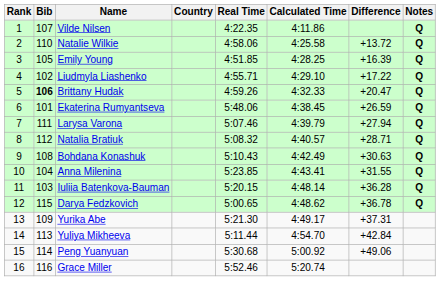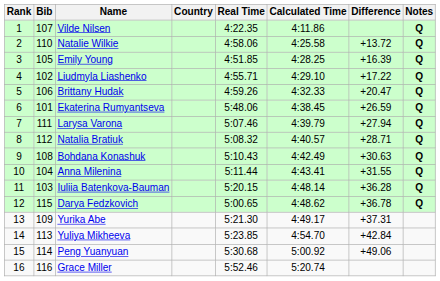 <table class="wikitable sortable" style="text-align:center">
 <tr>
 <th>Rank</th>
 <th>Bib</th>
 <th>Name</th>
 <th>Country</th>
 <th>Real Time</th>
 <th>Calculated Time</th>
 <th>Difference</th>
 <th>Notes</th>
 </tr>
 <tr bgcolor=ccffcc>
 <td>1</td>
 <td>107</td>
 <td align=left><a href='#'>Vilde Nilsen</a></td>
 <td align=left></td>
 <td>4:22.35</td>
 <td>4:11.86</td>
 <td></td>
 <td><strong>Q</strong></td>
 </tr>
 <tr bgcolor=ccffcc>
 <td>2</td>
 <td>110</td>
 <td align=left><a href='#'>Natalie Wilkie</a></td>
 <td align=left></td>
 <td>4:58.06</td>
 <td>4:25.58</td>
 <td>+13.72</td>
 <td><strong>Q</strong></td>
 </tr>
 <tr bgcolor=ccffcc>
 <td>3</td>
 <td>105</td>
 <td align=left><a href='#'>Emily Young</a></td>
 <td align=left></td>
 <td>4:51.85</td>
 <td>4:28.25</td>
 <td>+16.39</td>
 <td><strong>Q</strong></td>
 </tr>
 <tr bgcolor=ccffcc>
 <td>4</td>
 <td>102</td>
 <td align=left><a href='#'>Liudmyla Liashenko</a></td>
 <td align=left></td>
 <td>4:55.71</td>
 <td>4:29.10</td>
 <td>+17.22</td>
 <td><strong>Q</strong></td>
 </tr>
 <tr bgcolor=ccffcc>
 <td>5</td>
-<td><strong>106</strong></td>
+<td>106</td>
 <td align=left><a href='#'>Brittany Hudak</a></td>
 <td align=left></td>
 <td>4:59.26</td>
 <td>4:32.33</td>
 <td>+20.47</td>
 <td><strong>Q</strong></td>
 </tr>
 <tr bgcolor=ccffcc>
 <td>6</td>
 <td>101</td>
 <td align=left><a href='#'>Ekaterina Rumyantseva</a></td>
 <td align=left></td>
 <td>5:48.06</td>
 <td>4:38.45</td>
 <td>+26.59</td>
 <td><strong>Q</strong></td>
 </tr>
 <tr bgcolor=ccffcc>
 <td>7</td>
 <td>111</td>
 <td align=left><a href='#'>Larysa Varona</a></td>
 <td align=left></td>
 <td>5:07.46</td>
 <td>4:39.79</td>
 <td>+27.94</td>
 <td><strong>Q</strong></td>
 </tr>
 <tr bgcolor=ccffcc>
 <td>8</td>
 <td>112</td>
 <td align=left><a href='#'>Natalia Bratiuk</a></td>
 <td align=left></td>
 <td>5:08.32</td>
 <td>4:40.57</td>
 <td>+28.71</td>
 <td><strong>Q</strong></td>
 </tr>
 <tr bgcolor=ccffcc>
 <td>9</td>
 <td>108</td>
 <td align=left><a href='#'>Bohdana Konashuk</a></td>
 <td align=left></td>
 <td>5:10.43</td>
 <td>4:42.49</td>
 <td>+30.63</td>
 <td><strong>Q</strong></td>
 </tr>
 <tr bgcolor=ccffcc>
 <td>10</td>
 <td>104</td>
 <td align=left><a href='#'>Anna Milenina</a></td>
 <td align=left></td>
-<td>5:23.85</td>
+<td>5:11.44</td>
 <td>4:43.41</td>
 <td>+31.55</td>
 <td><strong>Q</strong></td>
 </tr>
 <tr bgcolor=ccffcc>
 <td>11</td>
 <td>103</td>
 <td align=left><a href='#'>Iuliia Batenkova-Bauman</a></td>
 <td align=left></td>
 <td>5:20.15</td>
 <td>4:48.14</td>
 <td>+36.28</td>
 <td><strong>Q</strong></td>
 </tr>
 <tr bgcolor=ccffcc>
 <td>12</td>
 <td>115</td>
 <td align=left><a href='#'>Darya Fedzkovich</a></td>
 <td align=left></td>
 <td>5:00.65</td>
 <td>4:48.62</td>
 <td>+36.78</td>
 <td><strong>Q</strong></td>
 </tr>
 <tr>
 <td>13</td>
 <td>109</td>
 <td align=left><a href='#'>Yurika Abe</a></td>
 <td align=left></td>
 <td>5:21.30</td>
 <td>4:49.17</td>
 <td>+37.31</td>
 <td></td>
 </tr>
 <tr>
 <td>14</td>
 <td>113</td>
 <td align=left><a href='#'>Yuliya Mikheeva</a></td>
 <td align=left></td>
-<td>5:11.44</td>
+<td>5:23.85</td>
 <td>4:54.70</td>
 <td>+42.84</td>
 <td></td>
 </tr>
 <tr>
 <td>15</td>
 <td>114</td>
 <td align=left><a href='#'>Peng Yuanyuan</a></td>
 <td align=left></td>
 <td>5:30.68</td>
 <td>5:00.92</td>
 <td>+49.06</td>
 <td></td>
 </tr>
 <tr>
 <td>16</td>
 <td>116</td>
 <td align=left><a href='#'>Grace Miller</a></td>
 <td align=left></td>
 <td>5:52.46</td>
 <td>5:20.74</td>
 <td></td>
 <td></td>
 </tr>
 </table>
